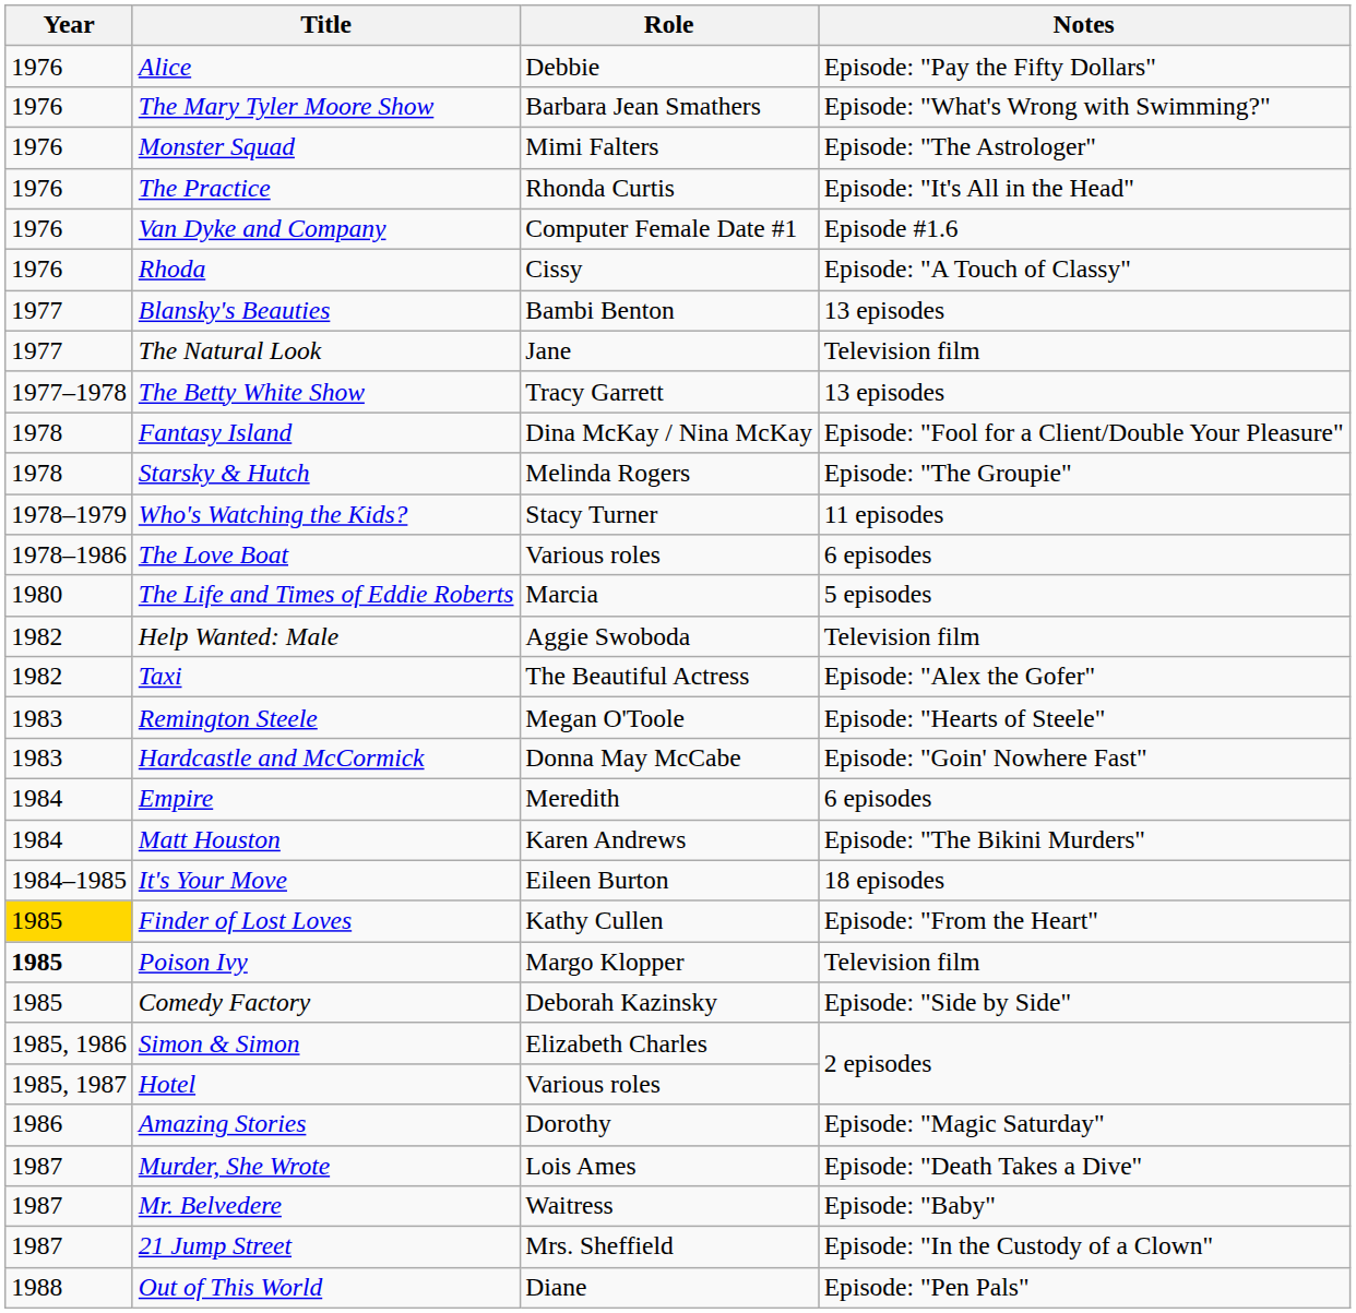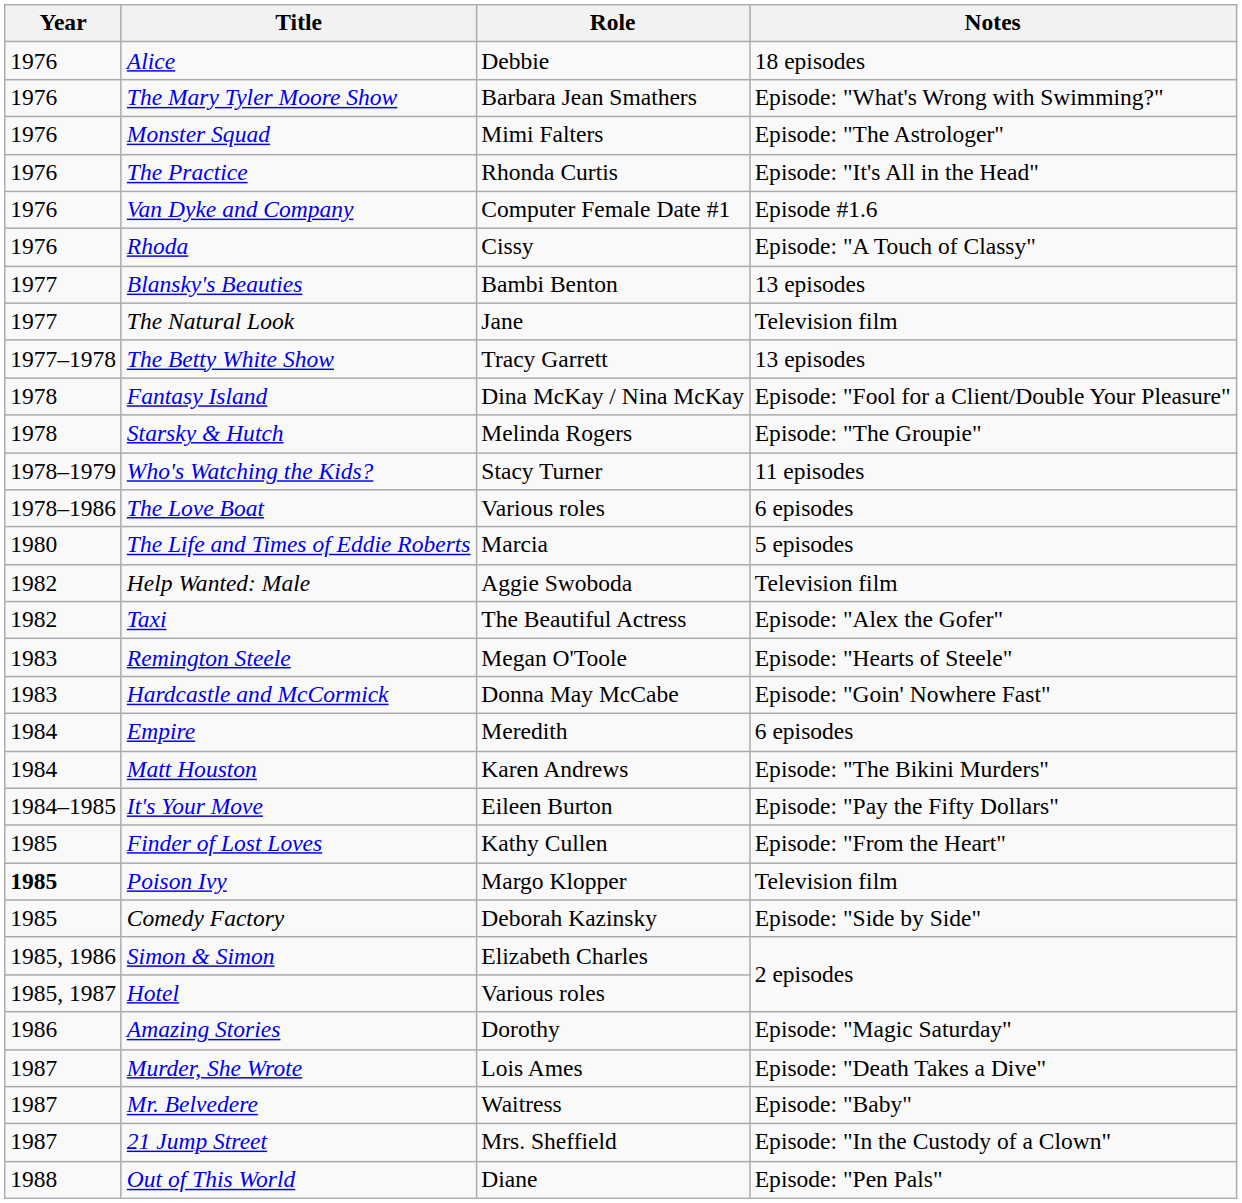 <table class="wikitable sortable">
 <tr>
 <th>Year</th>
 <th>Title</th>
 <th>Role</th>
 <th>Notes</th>
 </tr>
 <tr>
 <td>1976</td>
 <td><a href='#'><em>Alice</em></a></td>
 <td>Debbie</td>
-<td>Episode: "Pay the Fifty Dollars"</td>
+<td>18 episodes</td>
 </tr>
 <tr>
 <td>1976</td>
 <td><em><a href='#'>The Mary Tyler Moore Show</a></em></td>
 <td>Barbara Jean Smathers</td>
 <td>Episode: "What's Wrong with Swimming?"</td>
 </tr>
 <tr>
 <td>1976</td>
 <td><em><a href='#'>Monster Squad</a></em></td>
 <td>Mimi Falters</td>
 <td>Episode: "The Astrologer"</td>
 </tr>
 <tr>
 <td>1976</td>
 <td><a href='#'><em>The Practice</em></a></td>
 <td>Rhonda Curtis</td>
 <td>Episode: "It's All in the Head"</td>
 </tr>
 <tr>
 <td>1976</td>
 <td><em><a href='#'>Van Dyke and Company</a></em></td>
 <td>Computer Female Date #1</td>
 <td>Episode #1.6</td>
 </tr>
 <tr>
 <td>1976</td>
 <td><em><a href='#'>Rhoda</a></em></td>
 <td>Cissy</td>
 <td>Episode: "A Touch of Classy"</td>
 </tr>
 <tr>
 <td>1977</td>
 <td><em><a href='#'>Blansky's Beauties</a></em></td>
 <td>Bambi Benton</td>
 <td>13 episodes</td>
 </tr>
 <tr>
 <td>1977</td>
 <td><em>The Natural Look</em></td>
 <td>Jane</td>
 <td>Television film</td>
 </tr>
 <tr>
 <td>1977–1978</td>
 <td><a href='#'><em>The Betty White Show</em></a></td>
 <td>Tracy Garrett</td>
 <td>13 episodes</td>
 </tr>
 <tr>
 <td>1978</td>
 <td><em><a href='#'>Fantasy Island</a></em></td>
 <td>Dina McKay / Nina McKay</td>
 <td>Episode: "Fool for a Client/Double Your Pleasure"</td>
 </tr>
 <tr>
 <td>1978</td>
 <td><em><a href='#'>Starsky & Hutch</a></em></td>
 <td>Melinda Rogers</td>
 <td>Episode: "The Groupie"</td>
 </tr>
 <tr>
 <td>1978–1979</td>
 <td><em><a href='#'>Who's Watching the Kids?</a></em></td>
 <td>Stacy Turner</td>
 <td>11 episodes</td>
 </tr>
 <tr>
 <td>1978–1986</td>
 <td><em><a href='#'>The Love Boat</a></em></td>
 <td>Various roles</td>
 <td>6 episodes</td>
 </tr>
 <tr>
 <td>1980</td>
 <td><em><a href='#'>The Life and Times of Eddie Roberts</a></em></td>
 <td>Marcia</td>
 <td>5 episodes</td>
 </tr>
 <tr>
 <td>1982</td>
 <td><em>Help Wanted: Male</em></td>
 <td>Aggie Swoboda</td>
 <td>Television film</td>
 </tr>
 <tr>
 <td>1982</td>
 <td><a href='#'><em>Taxi</em></a></td>
 <td>The Beautiful Actress</td>
 <td>Episode: "Alex the Gofer"</td>
 </tr>
 <tr>
 <td>1983</td>
 <td><em><a href='#'>Remington Steele</a></em></td>
 <td>Megan O'Toole</td>
 <td>Episode: "Hearts of Steele"</td>
 </tr>
 <tr>
 <td>1983</td>
 <td><em><a href='#'>Hardcastle and McCormick</a></em></td>
 <td>Donna May McCabe</td>
 <td>Episode: "Goin' Nowhere Fast"</td>
 </tr>
 <tr>
 <td>1984</td>
 <td><a href='#'><em>Empire</em></a></td>
 <td>Meredith</td>
 <td>6 episodes</td>
 </tr>
 <tr>
 <td>1984</td>
 <td><em><a href='#'>Matt Houston</a></em></td>
 <td>Karen Andrews</td>
 <td>Episode: "The Bikini Murders"</td>
 </tr>
 <tr>
 <td>1984–1985</td>
 <td><em><a href='#'>It's Your Move</a></em></td>
 <td>Eileen Burton</td>
-<td>18 episodes</td>
+<td>Episode: "Pay the Fifty Dollars"</td>
 </tr>
 <tr>
-<td style="background: gold;">1985</td>
+<td>1985</td>
 <td><em><a href='#'>Finder of Lost Loves</a></em></td>
 <td>Kathy Cullen</td>
 <td>Episode: "From the Heart"</td>
 </tr>
 <tr>
 <td><strong>1985</strong></td>
 <td><a href='#'><em>Poison Ivy</em></a></td>
 <td>Margo Klopper</td>
 <td>Television film</td>
 </tr>
 <tr>
 <td>1985</td>
 <td><em>Comedy Factory</em></td>
 <td>Deborah Kazinsky</td>
 <td>Episode: "Side by Side"</td>
 </tr>
 <tr>
 <td>1985, 1986</td>
 <td><em><a href='#'>Simon & Simon</a></em></td>
 <td>Elizabeth Charles</td>
 <td rowspan="2">2 episodes</td>
 </tr>
 <tr>
 <td>1985, 1987</td>
 <td><a href='#'><em>Hotel</em></a></td>
 <td>Various roles</td>
 </tr>
 <tr>
 <td>1986</td>
 <td><a href='#'><em>Amazing Stories</em></a></td>
 <td>Dorothy</td>
 <td>Episode: "Magic Saturday"</td>
 </tr>
 <tr>
 <td>1987</td>
 <td><em><a href='#'>Murder, She Wrote</a></em></td>
 <td>Lois Ames</td>
 <td>Episode: "Death Takes a Dive"</td>
 </tr>
 <tr>
 <td>1987</td>
 <td><em><a href='#'>Mr. Belvedere</a></em></td>
 <td>Waitress</td>
 <td>Episode: "Baby"</td>
 </tr>
 <tr>
 <td>1987</td>
 <td><em><a href='#'>21 Jump Street</a></em></td>
 <td>Mrs. Sheffield</td>
 <td>Episode: "In the Custody of a Clown"</td>
 </tr>
 <tr>
 <td>1988</td>
 <td><a href='#'><em>Out of This World</em></a></td>
 <td>Diane</td>
 <td>Episode: "Pen Pals"</td>
 </tr>
 </table>
